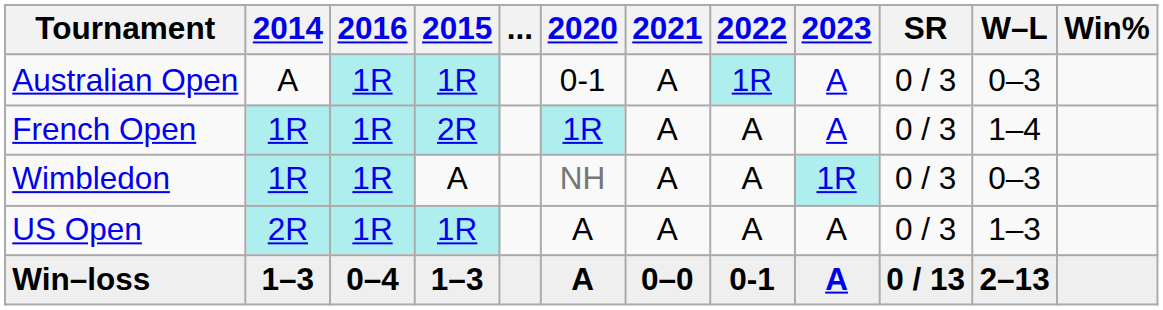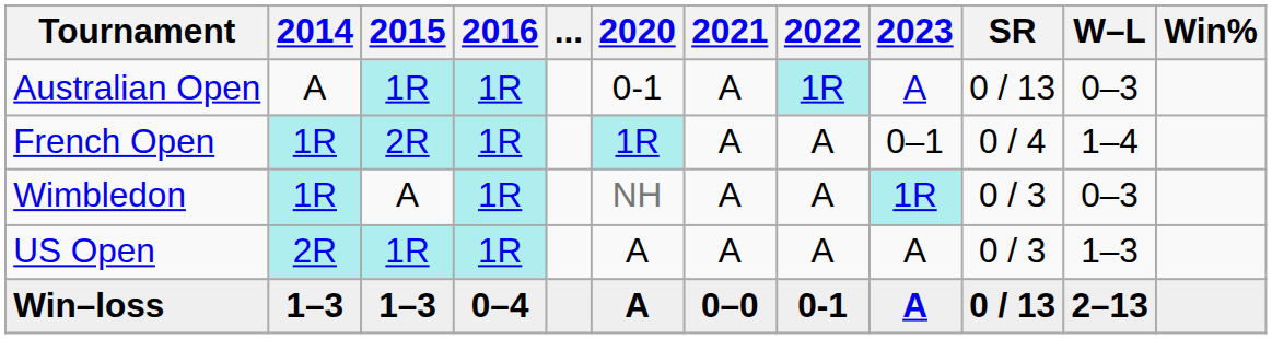 <table class="wikitable" style=text-align:center>
 <tr>
 <th>Tournament</th>
 <th><a href='#'>2014</a></th>
+<th><a href='#'>2015</a></th>
 <th><a href='#'>2016</a></th>
-<th><a href='#'>2015</a></th>
 <th>...</th>
 <th><a href='#'>2020</a></th>
 <th><a href='#'>2021</a></th>
 <th><a href='#'>2022</a></th>
 <th><a href='#'>2023</a></th>
 <th>SR</th>
 <th>W–L</th>
 <th>Win%</th>
 </tr>
 <tr>
 <td align=left><a href='#'>Australian Open</a></td>
 <td>A</td>
 <td style=background:#afeeee><a href='#'>1R</a></td>
 <td style=background:#afeeee><a href='#'>1R</a></td>
 <td></td>
 <td>0-1</td>
 <td>A</td>
 <td style=background:#afeeee><a href='#'>1R</a></td>
 <td><a href='#'>A</a></td>
-<td>0 / 3</td>
+<td>0 / 13</td>
 <td>0–3</td>
 <td></td>
 </tr>
 <tr>
 <td align=left><a href='#'>French Open</a></td>
 <td style=background:#afeeee><a href='#'>1R</a></td>
+<td style=background:#afeeee><a href='#'>2R</a></td>
 <td style=background:#afeeee><a href='#'>1R</a></td>
-<td style=background:#afeeee><a href='#'>2R</a></td>
 <td></td>
 <td style=background:#afeeee><a href='#'>1R</a></td>
 <td>A</td>
 <td>A</td>
-<td><a href='#'>A</a></td>
-<td>0 / 3</td>
+<td>0–1</td>
+<td>0 / 4</td>
 <td>1–4</td>
 <td></td>
 </tr>
 <tr>
 <td align=left><a href='#'>Wimbledon</a></td>
 <td style=background:#afeeee><a href='#'>1R</a></td>
+<td>A</td>
 <td style=background:#afeeee><a href='#'>1R</a></td>
-<td>A</td>
 <td></td>
 <td style=color:#767676>NH</td>
 <td>A</td>
 <td>A</td>
 <td style=background:#afeeee><a href='#'>1R</a></td>
 <td>0 / 3</td>
 <td>0–3</td>
 <td></td>
 </tr>
 <tr>
 <td align=left><a href='#'>US Open</a></td>
 <td style=background:#afeeee><a href='#'>2R</a></td>
 <td style=background:#afeeee><a href='#'>1R</a></td>
 <td style=background:#afeeee><a href='#'>1R</a></td>
 <td></td>
 <td>A</td>
 <td>A</td>
 <td>A</td>
 <td>A</td>
 <td>0 / 3</td>
 <td>1–3</td>
 <td></td>
 </tr>
 <tr style=background:#efefef;font-weight:bold>
 <td align=left>Win–loss</td>
 <td>1–3</td>
+<td>1–3</td>
 <td>0–4</td>
-<td>1–3</td>
 <td></td>
 <td>A</td>
 <td>0–0</td>
 <td>0-1</td>
 <td><a href='#'>A</a></td>
 <td>0 / 13</td>
 <td>2–13</td>
 <td></td>
 </tr>
 </table>
